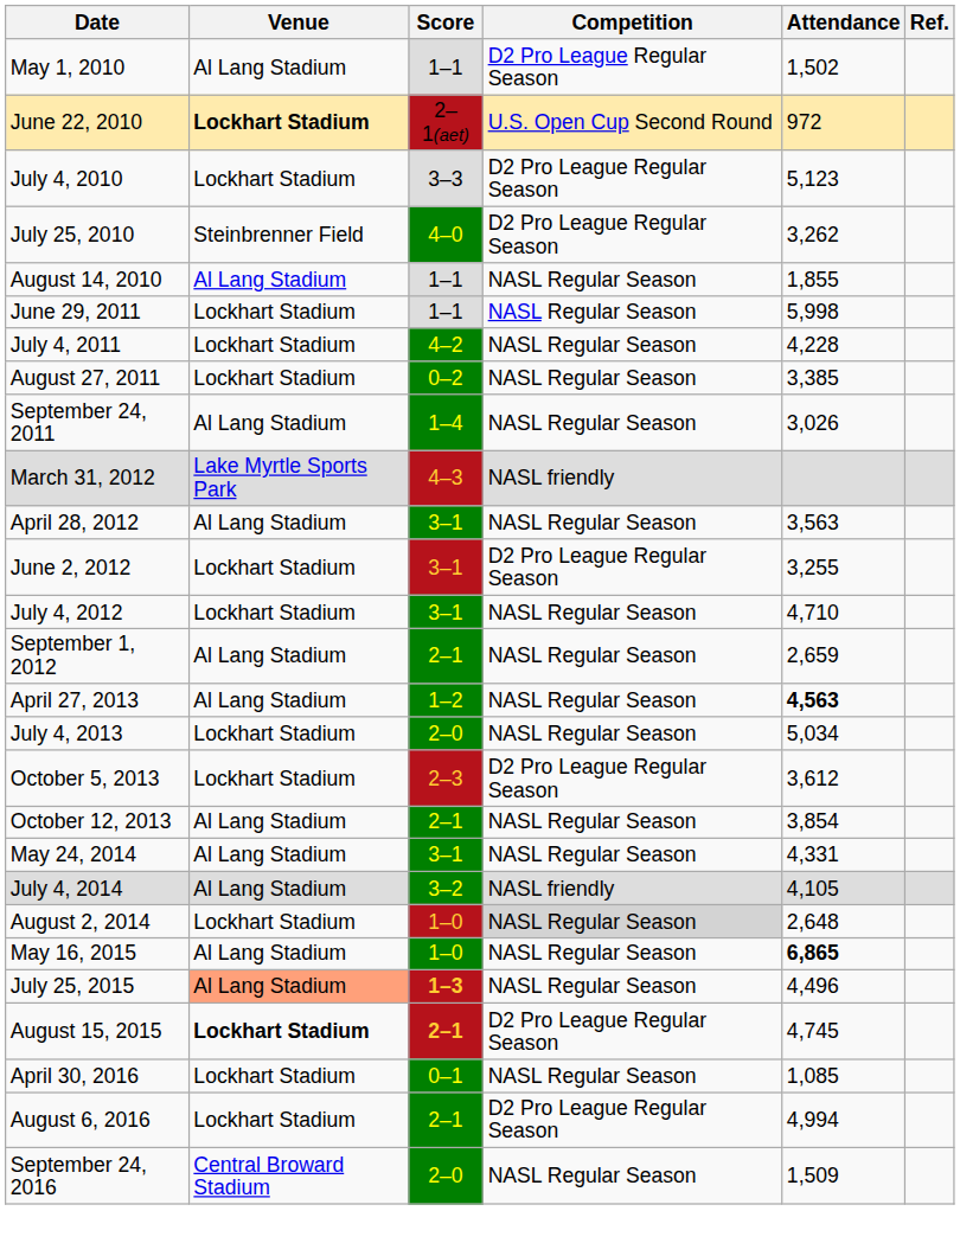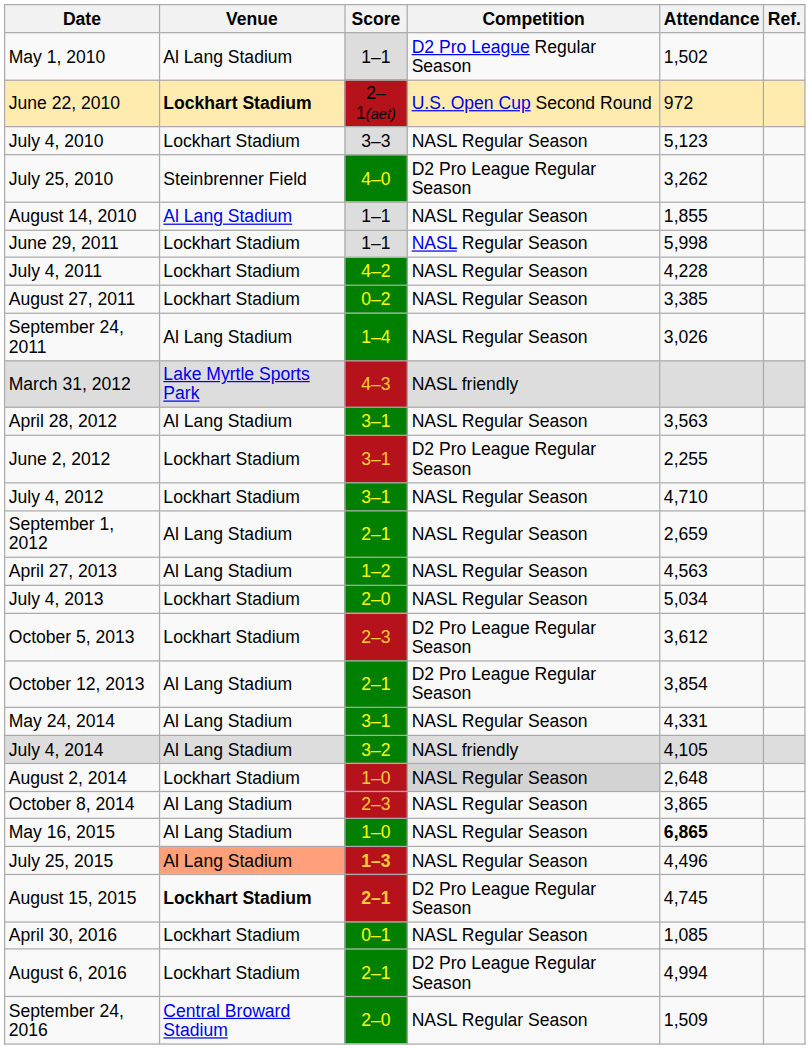 <table class="wikitable" style="font-size:90%">
 <tr>
 <th width=120>Date</th>
 <th width=145>Venue</th>
 <th width=45>Score</th>
 <th width=200>Competition</th>
 <th width=35>Attendance</th>
 <th width=15>Ref.</th>
 </tr>
 <tr>
 <td>May 1, 2010</td>
 <td>Al Lang Stadium</td>
 <td style="text-align:center; background:#ddd;">1–1</td>
 <td><a href='#'>D2 Pro League</a> Regular Season</td>
 <td>1,502</td>
 <td></td>
 </tr>
 <tr>
 <td style="background:#ffebad;">June 22, 2010</td>
 <td style="background:#ffebad;"><strong>Lockhart Stadium</strong></td>
 <td style="text-align:center; background:#b6121b;"><span>2–1<small><em>(aet)</em></small></span></td>
 <td style="background:#ffebad;"><a href='#'>U.S. Open Cup</a> Second Round</td>
 <td style="background:#ffebad;">972</td>
 <td style="background:#ffebad;"></td>
 </tr>
 <tr>
 <td>July 4, 2010</td>
 <td>Lockhart Stadium</td>
 <td style="text-align:center; background:#ddd;">3–3</td>
-<td>D2 Pro League Regular Season</td>
+<td>NASL Regular Season</td>
 <td>5,123</td>
 <td></td>
 </tr>
 <tr>
 <td>July 25, 2010</td>
 <td>Steinbrenner Field</td>
 <td style="text-align:center; background:green;color:yellow;">4–0</td>
 <td>D2 Pro League Regular Season</td>
 <td>3,262</td>
 <td></td>
 </tr>
 <tr>
 <td>August 14, 2010</td>
 <td><a href='#'>Al Lang Stadium</a></td>
 <td style="text-align:center; background:#ddd;">1–1</td>
 <td>NASL Regular Season</td>
 <td>1,855</td>
 <td></td>
 </tr>
 <tr>
 <td>June 29, 2011</td>
 <td>Lockhart Stadium</td>
 <td style="text-align:center; background:#ddd;">1–1</td>
 <td><a href='#'>NASL</a> Regular Season</td>
 <td>5,998</td>
 <td></td>
 </tr>
 <tr>
 <td>July 4, 2011</td>
 <td>Lockhart Stadium</td>
 <td style="text-align:center; background:green;color:yellow;">4–2</td>
 <td>NASL Regular Season</td>
 <td>4,228</td>
 <td></td>
 </tr>
 <tr>
 <td>August 27, 2011</td>
 <td>Lockhart Stadium</td>
 <td style="text-align:center; background:green;color:yellow;">0–2</td>
 <td>NASL Regular Season</td>
 <td>3,385</td>
 <td></td>
 </tr>
 <tr>
 <td>September 24, 2011</td>
 <td>Al Lang Stadium</td>
 <td style="text-align:center; background:green;color:yellow;">1–4</td>
 <td>NASL Regular Season</td>
 <td>3,026</td>
 <td></td>
 </tr>
 <tr>
 <td style="text-align:left; background:#ddd;">March 31, 2012</td>
 <td style="text-align:left; background:#ddd;"><a href='#'>Lake Myrtle Sports Park</a></td>
 <td style="text-align:center; background:#b6121b;color:#fc3;">4–3</td>
 <td style="text-align:left; background:#ddd;">NASL friendly</td>
 <td style="text-align:left; background:#ddd;"></td>
 <td style="text-align:left; background:#ddd;"></td>
 </tr>
 <tr>
 <td>April 28, 2012</td>
 <td>Al Lang Stadium</td>
 <td style="text-align:center; background:green;color:yellow;">3–1</td>
 <td>NASL Regular Season</td>
 <td>3,563</td>
 <td></td>
 </tr>
 <tr>
 <td>June 2, 2012</td>
 <td>Lockhart Stadium</td>
 <td style="text-align:center; background:#b6121b;color:#fc3;">3–1</td>
 <td>D2 Pro League Regular Season</td>
-<td>3,255</td>
+<td>2,255</td>
 <td></td>
 </tr>
 <tr>
 <td>July 4, 2012</td>
 <td>Lockhart Stadium</td>
 <td style="text-align:center; background:green;color:yellow;">3–1</td>
 <td>NASL Regular Season</td>
 <td>4,710</td>
 <td></td>
 </tr>
 <tr>
 <td>September 1, 2012</td>
 <td>Al Lang Stadium</td>
 <td style="text-align:center; background:green;color:yellow;">2–1</td>
 <td>NASL Regular Season</td>
 <td>2,659</td>
 <td></td>
 </tr>
 <tr>
 <td>April 27, 2013</td>
 <td>Al Lang Stadium</td>
 <td style="text-align:center; background:green;color:yellow;">1–2</td>
 <td>NASL Regular Season</td>
-<td><strong>4,563</strong></td>
+<td>4,563</td>
 <td></td>
 </tr>
 <tr>
 <td>July 4, 2013</td>
 <td>Lockhart Stadium</td>
 <td style="text-align:center; background:green;color:yellow;">2–0</td>
 <td>NASL Regular Season</td>
 <td>5,034</td>
 <td></td>
 </tr>
 <tr>
 <td>October 5, 2013</td>
 <td>Lockhart Stadium</td>
 <td style="text-align:center; background:#b6121b;color:#fc3;">2–3</td>
 <td>D2 Pro League Regular Season</td>
 <td>3,612</td>
 <td></td>
 </tr>
 <tr>
 <td>October 12, 2013</td>
 <td>Al Lang Stadium</td>
 <td style="text-align:center; background:green;color:yellow;">2–1</td>
-<td>NASL Regular Season</td>
+<td>D2 Pro League Regular Season</td>
 <td>3,854</td>
 <td></td>
 </tr>
 <tr>
 <td>May 24, 2014</td>
 <td>Al Lang Stadium</td>
 <td style="text-align:center; background:green;color:yellow;">3–1</td>
 <td>NASL Regular Season</td>
 <td>4,331</td>
 <td></td>
 </tr>
 <tr>
 <td style="text-align:left; background:#ddd;">July 4, 2014</td>
 <td style="text-align:left; background:#ddd;">Al Lang Stadium</td>
 <td style="text-align:center; background:green;color:yellow;">3–2</td>
 <td style="text-align:left; background:#ddd;">NASL friendly</td>
 <td style="text-align:left; background:#ddd;">4,105</td>
 <td style="text-align:left; background:#ddd;"></td>
 </tr>
 <tr>
 <td>August 2, 2014</td>
 <td>Lockhart Stadium</td>
 <td style="text-align:center; background:#b6121b;color:#fc3;">1–0</td>
 <td style="background: lightgrey;">NASL Regular Season</td>
 <td>2,648</td>
+<td></td>
+</tr>
+<tr>
+<td>October 8, 2014</td>
+<td>Al Lang Stadium</td>
+<td style="text-align:center; background:#b6121b;color:#fc3;">2–3</td>
+<td>NASL Regular Season</td>
+<td>3,865</td>
 <td></td>
 </tr>
 <tr>
 <td>May 16, 2015</td>
 <td>Al Lang Stadium</td>
 <td style="text-align:center; background:green;color:yellow;">1–0</td>
 <td>NASL Regular Season</td>
 <td><strong>6,865</strong></td>
 <td></td>
 </tr>
 <tr>
 <td>July 25, 2015</td>
 <td style="background: lightsalmon;">Al Lang Stadium</td>
 <td style="text-align:center; background:#b6121b;color:#fc3;"><strong>1–3</strong></td>
 <td>NASL Regular Season</td>
 <td>4,496</td>
 <td></td>
 </tr>
 <tr>
 <td>August 15, 2015</td>
 <td><strong>Lockhart Stadium</strong></td>
 <td style="text-align:center; background:#b6121b;color:#fc3;"><strong>2–1</strong></td>
 <td>D2 Pro League Regular Season</td>
 <td>4,745</td>
 <td></td>
 </tr>
 <tr>
 <td>April 30, 2016</td>
 <td>Lockhart Stadium</td>
 <td style="text-align:center; background:green;color:yellow;">0–1</td>
 <td>NASL Regular Season</td>
 <td>1,085</td>
 <td></td>
 </tr>
 <tr>
 <td>August 6, 2016</td>
 <td>Lockhart Stadium</td>
 <td style="text-align:center; background:green;color:yellow;">2–1</td>
 <td>D2 Pro League Regular Season</td>
 <td>4,994</td>
 <td></td>
 </tr>
 <tr>
 <td>September 24, 2016</td>
 <td><a href='#'>Central Broward Stadium</a></td>
 <td style="text-align:center; background:green;color:yellow;">2–0</td>
 <td>NASL Regular Season</td>
 <td>1,509</td>
 <td></td>
 </tr>
 </table>
